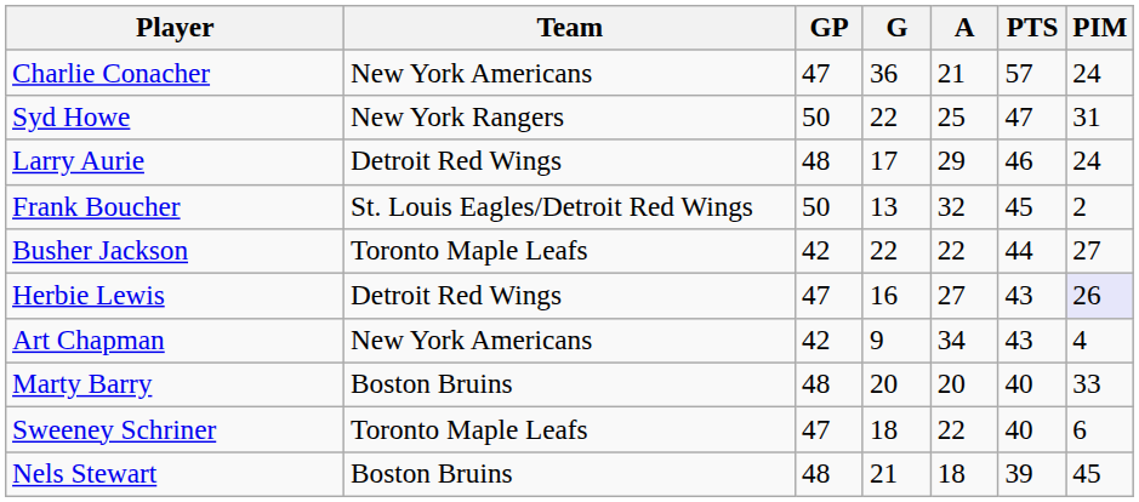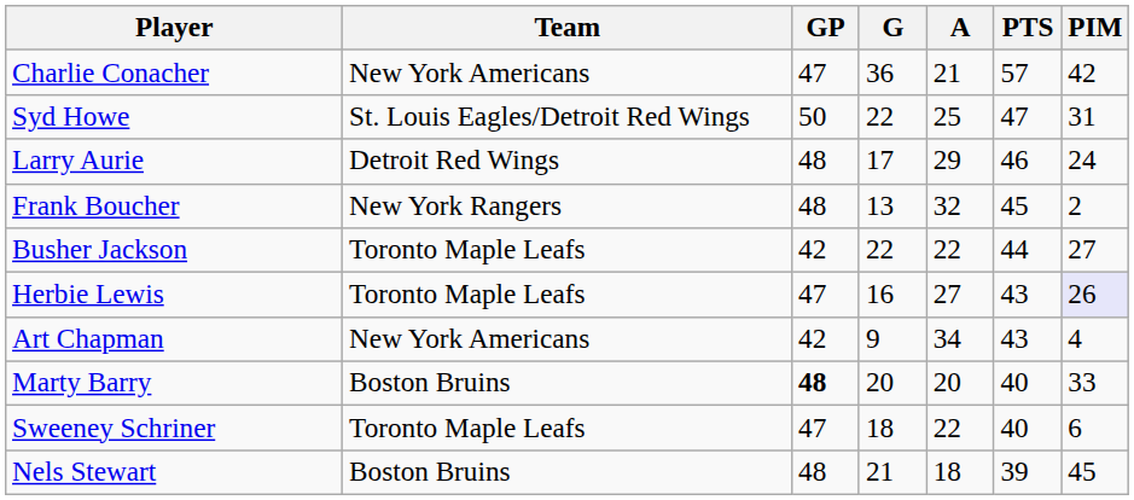 <table class="wikitable">
 <tr>
 <th bgcolor="#DDDDFF" width="30%">Player</th>
 <th bgcolor="#DDDDFF" width="40%">Team</th>
 <th bgcolor="#DDDDFF" width="6%">GP</th>
 <th bgcolor="#DDDDFF" width="6%">G</th>
 <th bgcolor="#DDDDFF" width="6%">A</th>
 <th bgcolor="#DDDDFF" width="6%">PTS</th>
 <th bgcolor="#DDDDFF" width="6%">PIM</th>
 </tr>
 <tr>
 <td><a href='#'>Charlie Conacher</a></td>
 <td>New York Americans</td>
 <td>47</td>
 <td>36</td>
 <td>21</td>
 <td>57</td>
-<td>24</td>
+<td>42</td>
 </tr>
 <tr>
 <td><a href='#'>Syd Howe</a></td>
-<td>New York Rangers</td>
+<td>St. Louis Eagles/Detroit Red Wings</td>
 <td>50</td>
 <td>22</td>
 <td>25</td>
 <td>47</td>
 <td>31</td>
 </tr>
 <tr>
 <td><a href='#'>Larry Aurie</a></td>
 <td>Detroit Red Wings</td>
 <td>48</td>
 <td>17</td>
 <td>29</td>
 <td>46</td>
 <td>24</td>
 </tr>
 <tr>
 <td><a href='#'>Frank Boucher</a></td>
-<td>St. Louis Eagles/Detroit Red Wings</td>
-<td>50</td>
+<td>New York Rangers</td>
+<td>48</td>
 <td>13</td>
 <td>32</td>
 <td>45</td>
 <td>2</td>
 </tr>
 <tr>
 <td><a href='#'>Busher Jackson</a></td>
 <td>Toronto Maple Leafs</td>
 <td>42</td>
 <td>22</td>
 <td>22</td>
 <td>44</td>
 <td>27</td>
 </tr>
 <tr>
 <td><a href='#'>Herbie Lewis</a></td>
-<td>Detroit Red Wings</td>
+<td>Toronto Maple Leafs</td>
 <td>47</td>
 <td>16</td>
 <td>27</td>
 <td>43</td>
 <td style="background: lavender;">26</td>
 </tr>
 <tr>
 <td><a href='#'>Art Chapman</a></td>
 <td>New York Americans</td>
 <td>42</td>
 <td>9</td>
 <td>34</td>
 <td>43</td>
 <td>4</td>
 </tr>
 <tr>
 <td><a href='#'>Marty Barry</a></td>
 <td>Boston Bruins</td>
-<td>48</td>
+<td><strong>48</strong></td>
 <td>20</td>
 <td>20</td>
 <td>40</td>
 <td>33</td>
 </tr>
 <tr>
 <td><a href='#'>Sweeney Schriner</a></td>
 <td>Toronto Maple Leafs</td>
 <td>47</td>
 <td>18</td>
 <td>22</td>
 <td>40</td>
 <td>6</td>
 </tr>
 <tr>
 <td><a href='#'>Nels Stewart</a></td>
 <td>Boston Bruins</td>
 <td>48</td>
 <td>21</td>
 <td>18</td>
 <td>39</td>
 <td>45</td>
 </tr>
 </table>
